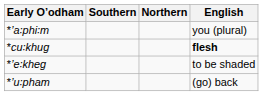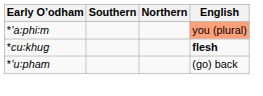 <table class="wikitable">
 <tr>
 <th>Early Oʼodham</th>
 <th>Southern</th>
 <th>Northern</th>
 <th>English</th>
 </tr>
 <tr>
 <td>*<em>ʼa꞉phi꞉m</em></td>
 <td></td>
 <td></td>
-<td>you (plural)</td>
+<td style="background: lightsalmon;">you (plural)</td>
 </tr>
 <tr>
 <td>*<em>cu꞉khug</em></td>
 <td></td>
 <td></td>
 <td><strong>flesh</strong></td>
 </tr>
 <tr>
-<td>*<em>ʼe꞉kheg</em></td>
-<td></td>
-<td></td>
-<td>to be shaded</td>
-</tr>
-<tr>
 <td>*<em>ʼu꞉pham</em></td>
 <td></td>
 <td></td>
 <td>(go) back</td>
 </tr>
 </table>
